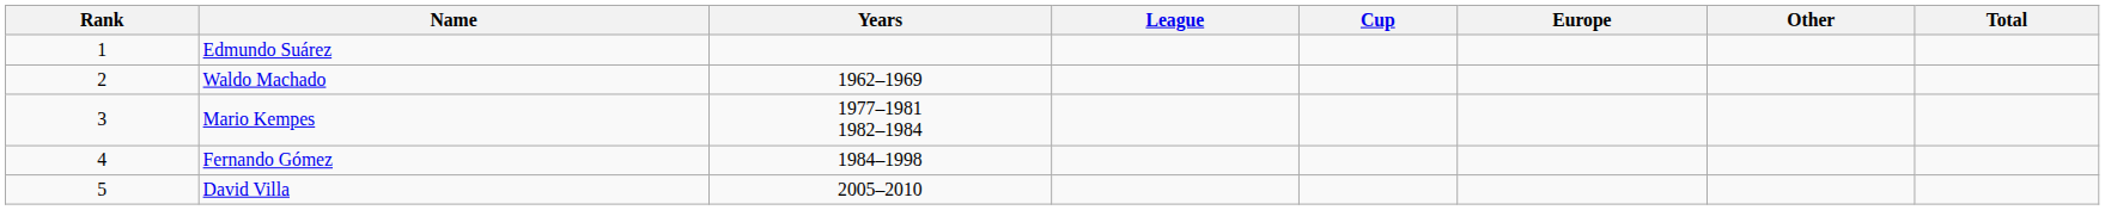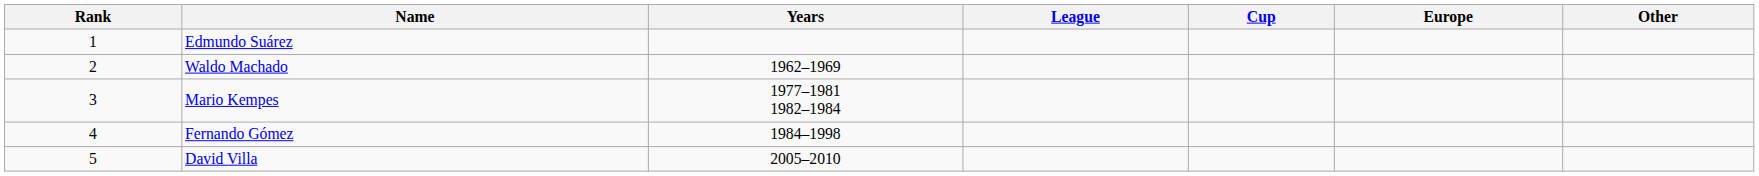 <table class="wikitable sortable" style="text-align:center;" width = 90%;>
 <tr>
 <th style="background:width=4%;">Rank</th>
 <th style="background:width=20%;">Name</th>
 <th style="background:width=11%;">Years</th>
 <th style="background:width=11%;"><a href='#'>League</a></th>
 <th style="background:width=11%;"><a href='#'>Cup</a></th>
 <th style="background:width=11%;">Europe</th>
 <th style="background:width=11%;">Other</th>
-<th style="background:width=11%;">Total</th>
 </tr>
 <tr>
 <td>1</td>
 <td style="text-align:left;"><a href='#'>Edmundo Suárez</a></td>
-<td></td>
 <td></td>
 <td></td>
 <td></td>
 <td></td>
 <td></td>
 </tr>
 <tr>
 <td>2</td>
 <td style="text-align:left;"><a href='#'>Waldo Machado</a></td>
 <td>1962–1969</td>
 <td></td>
 <td></td>
 <td></td>
 <td></td>
-<td></td>
 </tr>
 <tr>
 <td>3</td>
 <td style="text-align:left;"><a href='#'>Mario Kempes</a></td>
 <td>1977–1981 <br> 1982–1984</td>
-<td></td>
 <td></td>
 <td></td>
 <td></td>
 <td></td>
 </tr>
 <tr>
 <td>4</td>
 <td style="text-align:left;"><a href='#'>Fernando Gómez</a></td>
 <td>1984–1998</td>
 <td></td>
 <td></td>
 <td></td>
 <td></td>
-<td></td>
 </tr>
 <tr>
 <td>5</td>
 <td style="text-align:left;"><a href='#'>David Villa</a></td>
 <td>2005–2010</td>
 <td></td>
 <td></td>
 <td></td>
 <td></td>
-<td></td>
 </tr>
 </table>
